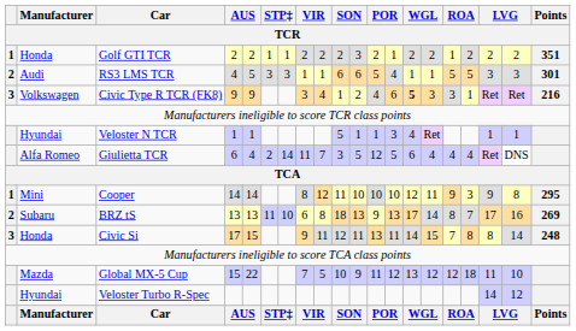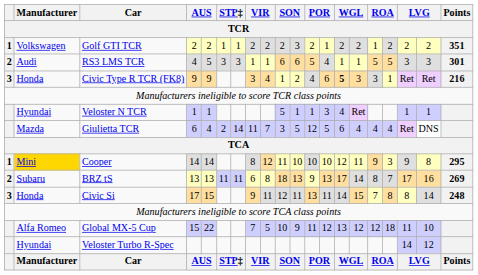 <table class="wikitable" style="font-size:85%; text-align:center;">
 <tr>
 <th></th>
 <th>Manufacturer</th>
 <th>Car</th>
 <th colspan=2><a href='#'>AUS</a><br></th>
 <th colspan=2><a href='#'>STP</a>‡<br></th>
 <th colspan=2><a href='#'>VIR</a><br></th>
 <th colspan=2><a href='#'>SON</a><br></th>
 <th colspan=2><a href='#'>POR</a><br></th>
 <th colspan=2><a href='#'>WGL</a><br></th>
 <th colspan=2><a href='#'>ROA</a><br></th>
 <th colspan=2><a href='#'>LVG</a><br></th>
 <th>Points</th>
 </tr>
 <tr>
 <th colspan=20>TCR</th>
 </tr>
 <tr>
 <th>1</th>
-<td align=left> <a href='#'>Honda</a></td>
+<td align=left> <a href='#'>Volkswagen</a></td>
 <td align=left><a href='#'>Golf GTI TCR</a></td>
 <td style="background:#ffffbf;">2</td>
 <td style="background:#ffffbf;">2</td>
 <td style="background:#ffffbf;">1</td>
 <td style="background:#ffffbf;">1</td>
 <td style="background:#dfdfdf;">2</td>
 <td style="background:#dfdfdf;">2</td>
 <td style="background:#dfdfdf;">2</td>
 <td style="background:#dfdfdf;">3</td>
 <td style="background:#ffffbf;">2</td>
 <td style="background:#ffffbf;">1</td>
 <td style="background:#dfdfdf;">2</td>
 <td style="background:#dfdfdf;">2</td>
 <td style="background:#ffffbf;">1</td>
 <td style="background:#dfdfdf;">2</td>
 <td style="background:#ffffbf;">2</td>
 <td style="background:#ffffbf;">2</td>
 <th>351</th>
 </tr>
 <tr>
 <th>2</th>
 <td align=left> <a href='#'>Audi</a></td>
 <td align=left><a href='#'>RS3 LMS TCR</a></td>
 <td style="background:#dfdfdf;">4</td>
 <td style="background:#dfdfdf;">5</td>
 <td style="background:#dfdfdf;">3</td>
 <td style="background:#dfdfdf;">3</td>
 <td style="background:#ffffbf;">1</td>
 <td style="background:#ffffbf;">1</td>
 <td style="background:#ffdf9f;">6</td>
 <td style="background:#ffdf9f;">6</td>
 <td style="background:#ffdf9f;">5</td>
 <td style="background:#dfdfdf;">4</td>
 <td style="background:#ffffbf;">1</td>
 <td style="background:#ffffbf;">1</td>
 <td style="background:#ffdf9f;">5</td>
 <td style="background:#ffdf9f;">5</td>
 <td style="background:#dfdfdf;">3</td>
 <td style="background:#dfdfdf;">3</td>
 <th>301</th>
 </tr>
 <tr>
 <th>3</th>
-<td align=left> <a href='#'>Volkswagen</a></td>
+<td align=left> <a href='#'>Honda</a></td>
 <td align=left><a href='#'>Civic Type R TCR (FK8)</a></td>
 <td style="background:#ffdf9f;">9</td>
 <td style="background:#ffdf9f;">9</td>
 <td></td>
 <td></td>
 <td style="background:#ffdf9f;">3</td>
 <td style="background:#ffdf9f;">4</td>
 <td style="background:#ffffbf;">1</td>
 <td style="background:#ffffbf;">2</td>
 <td style="background:#dfdfdf;">4</td>
 <td style="background:#ffdf9f;">6</td>
 <td style="background:#ffdf9f;"><strong>5</strong></td>
 <td style="background:#ffdf9f;">3</td>
 <td style="background:#dfdfdf;">3</td>
 <td style="background:#ffffbf;">1</td>
 <td style="background:#efcfff;">Ret</td>
 <td style="background:#efcfff;">Ret</td>
 <th>216</th>
 </tr>
 <tr>
 <td colspan=20><em>Manufacturers ineligible to score TCR class points</em></td>
 </tr>
 <tr>
 <th></th>
 <td align=left> <a href='#'>Hyundai</a></td>
 <td align=left><a href='#'>Veloster N TCR</a></td>
 <td style="background:#cfcfff;">1</td>
 <td style="background:#cfcfff;">1</td>
 <td></td>
 <td></td>
 <td></td>
 <td></td>
 <td style="background:#cfcfff;">5</td>
 <td style="background:#cfcfff;">1</td>
 <td style="background:#cfcfff;">1</td>
 <td style="background:#cfcfff;">3</td>
 <td style="background:#cfcfff;">4</td>
 <td style="background:#efcfff;">Ret</td>
 <td></td>
 <td></td>
 <td style="background:#cfcfff;">1</td>
 <td style="background:#cfcfff;">1</td>
 <th></th>
 </tr>
 <tr>
 <th></th>
-<td align=left> <a href='#'>Alfa Romeo</a></td>
+<td align=left> <a href='#'>Mazda</a></td>
 <td align=left><a href='#'>Giulietta TCR</a></td>
 <td style="background:#cfcfff;">6</td>
 <td style="background:#cfcfff;">4</td>
 <td style="background:#cfcfff;">2</td>
 <td style="background:#cfcfff;">14</td>
 <td style="background:#cfcfff;">11</td>
 <td style="background:#cfcfff;">7</td>
 <td style="background:#cfcfff;">3</td>
 <td style="background:#cfcfff;">5</td>
 <td style="background:#cfcfff;">12</td>
 <td style="background:#cfcfff;">5</td>
 <td style="background:#cfcfff;">6</td>
 <td style="background:#cfcfff;">4</td>
 <td style="background:#cfcfff;">4</td>
 <td style="background:#cfcfff;">4</td>
 <td style="background:#efcfff;">Ret</td>
 <td style="background:#ffffff;">DNS</td>
 <th></th>
 </tr>
 <tr>
 <th colspan=20>TCA</th>
 </tr>
 <tr>
 <th>1</th>
-<td align=left> <a href='#'>Mini</a></td>
+<td align=left style="background: gold;"> <a href='#'>Mini</a></td>
 <td align=left><a href='#'>Cooper</a></td>
 <td style="background:#dfdfdf;">14</td>
 <td style="background:#dfdfdf;">14</td>
 <td></td>
 <td></td>
 <td style="background:#dfdfdf;">8</td>
 <td style="background:#ffdf9f;">12</td>
 <td style="background:#ffffbf;">11</td>
 <td style="background:#ffffbf;">10</td>
 <td style="background:#dfdfdf;">10</td>
 <td style="background:#ffffbf;">10</td>
 <td style="background:#ffffbf;">12</td>
 <td style="background:#ffffbf;">11</td>
 <td style="background:#ffdf9f;">9</td>
 <td style="background:#ffffbf;">3</td>
 <td style="background:#dfdfdf;">9</td>
 <td style="background:#ffffbf;">8</td>
 <th>295</th>
 </tr>
 <tr>
 <th>2</th>
 <td align=left> <a href='#'>Subaru</a></td>
 <td align=left><a href='#'>BRZ tS</a></td>
 <td style="background:#ffffbf;">13</td>
 <td style="background:#ffffbf;">13</td>
 <td style="background:#cfcfff;">11</td>
-<td style="background:#cfcfff;">10</td>
+<td style="background:#cfcfff;">11</td>
 <td style="background:#ffffbf;">6</td>
 <td style="background:#ffffbf;">8</td>
 <td style="background:#ffdf9f;">18</td>
 <td style="background:#ffdf9f;">13</td>
 <td style="background:#ffffbf;">9</td>
 <td style="background:#ffdf9f;">13</td>
 <td style="background:#ffdf9f;">17</td>
 <td style="background:#dfdfdf;">14</td>
 <td style="background:#dfdfdf;">8</td>
 <td style="background:#dfdfdf;">7</td>
 <td style="background:#ffdf9f;">17</td>
 <td style="background:#ffdf9f;">16</td>
 <th>269</th>
 </tr>
 <tr>
 <th>3</th>
 <td align=left> <a href='#'>Honda</a></td>
 <td align=left><a href='#'>Civic Si</a></td>
 <td style="background:#ffdf9f;">17</td>
 <td style="background:#ffdf9f;">15</td>
 <td></td>
 <td></td>
 <td style="background:#ffdf9f;">9</td>
 <td style="background:#dfdfdf;">11</td>
 <td style="background:#dfdfdf;">12</td>
 <td style="background:#dfdfdf;">11</td>
 <td style="background:#ffdf9f;">13</td>
 <td style="background:#dfdfdf;">11</td>
 <td style="background:#dfdfdf;">14</td>
 <td style="background:#ffdf9f;">15</td>
 <td style="background:#ffffbf;">7</td>
 <td style="background:#ffdf9f;">8</td>
 <td style="background:#ffffbf;">8</td>
 <td style="background:#dfdfdf;">14</td>
 <th>248</th>
 </tr>
 <tr>
 <td colspan=20><em>Manufacturers ineligible to score TCA class points</em></td>
 </tr>
 <tr>
 <th></th>
-<td align=left> <a href='#'>Mazda</a></td>
+<td align=left> <a href='#'>Alfa Romeo</a></td>
 <td align=left><a href='#'>Global MX-5 Cup</a></td>
 <td style="background:#cfcfff;">15</td>
 <td style="background:#cfcfff;">22</td>
 <td></td>
 <td></td>
 <td style="background:#cfcfff;">7</td>
 <td style="background:#cfcfff;">5</td>
 <td style="background:#cfcfff;">10</td>
 <td style="background:#cfcfff;">9</td>
 <td style="background:#cfcfff;">11</td>
 <td style="background:#cfcfff;">12</td>
 <td style="background:#cfcfff;">13</td>
 <td style="background:#cfcfff;">12</td>
 <td style="background:#cfcfff;">12</td>
 <td style="background:#cfcfff;">18</td>
 <td style="background:#cfcfff;">11</td>
 <td style="background:#cfcfff;">10</td>
 <th></th>
 </tr>
 <tr>
 <th></th>
 <td align=left> <a href='#'>Hyundai</a></td>
 <td align=left><a href='#'>Veloster Turbo R-Spec</a></td>
 <td></td>
 <td></td>
 <td></td>
 <td></td>
 <td></td>
 <td></td>
 <td></td>
 <td></td>
 <td></td>
 <td></td>
 <td></td>
 <td></td>
 <td></td>
 <td></td>
 <td style="background:#cfcfff;">14</td>
 <td style="background:#cfcfff;">12</td>
 <th></th>
 </tr>
 <tr>
 <th></th>
 <th>Manufacturer</th>
 <th>Car</th>
 <th colspan=2><a href='#'>AUS</a><br></th>
 <th colspan=2><a href='#'>STP</a>‡<br></th>
 <th colspan=2><a href='#'>VIR</a><br></th>
 <th colspan=2><a href='#'>SON</a><br></th>
 <th colspan=2><a href='#'>POR</a><br></th>
 <th colspan=2><a href='#'>WGL</a><br></th>
 <th colspan=2><a href='#'>ROA</a><br></th>
 <th colspan=2><a href='#'>LVG</a><br></th>
 <th>Points</th>
 </tr>
 </table>
